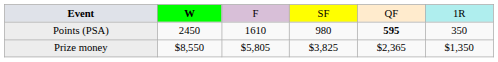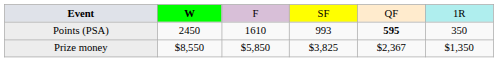 <table class=wikitable style=font-size:90%;text-align:center>
 <tr>
 <td width=200 colspan=1 bgcolor=#dfe2e9><strong>Event</strong></td>
 <td width=80 bgcolor=lime><strong>W</strong></td>
 <td width=85 bgcolor=#D8BFD8>F</td>
 <td width=85 bgcolor=#FFFF00>SF</td>
 <td width=85 bgcolor=#ffebcd>QF</td>
 <td width=85 bgcolor=#afeeee>1R</td>
 </tr>
 <tr>
 <td bgcolor=#EDEDED>Points (PSA)</td>
 <td>2450</td>
 <td>1610</td>
-<td>980</td>
+<td>993</td>
 <td><strong>595</strong></td>
 <td>350</td>
 </tr>
 <tr>
 <td bgcolor=#EDEDED>Prize money</td>
 <td>$8,550</td>
-<td>$5,805</td>
+<td>$5,850</td>
 <td>$3,825</td>
-<td>$2,365</td>
+<td>$2,367</td>
 <td>$1,350</td>
 </tr>
 </table>
